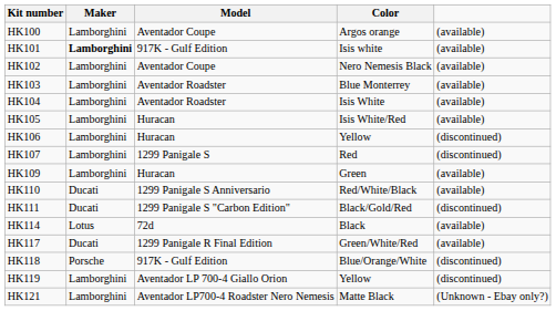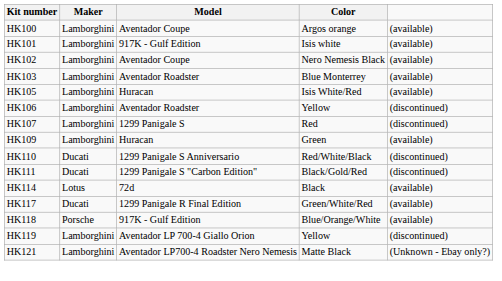 <table class="wikitable">
 <tr>
 <th>Kit number</th>
 <th>Maker</th>
 <th>Model</th>
 <th>Color</th>
 </tr>
 <tr>
 <td>HK100</td>
 <td>Lamborghini</td>
 <td>Aventador Coupe</td>
 <td>Argos orange</td>
 <td>(available)</td>
 </tr>
 <tr>
 <td>HK101</td>
-<td><strong>Lamborghini</strong></td>
+<td>Lamborghini</td>
 <td>917K - Gulf Edition</td>
 <td>Isis white</td>
 <td>(available)</td>
 </tr>
 <tr>
 <td>HK102</td>
 <td>Lamborghini</td>
 <td>Aventador Coupe</td>
 <td>Nero Nemesis Black</td>
 <td>(available)</td>
 </tr>
 <tr>
 <td>HK103</td>
 <td>Lamborghini</td>
 <td>Aventador Roadster</td>
 <td>Blue Monterrey</td>
 <td>(available)</td>
 </tr>
 <tr>
-<td>HK104</td>
-<td>Lamborghini</td>
-<td>Aventador Roadster</td>
-<td>Isis White</td>
-<td>(available)</td>
-</tr>
-<tr>
 <td>HK105</td>
 <td>Lamborghini</td>
 <td>Huracan</td>
 <td>Isis White/Red</td>
 <td>(available)</td>
 </tr>
 <tr>
 <td>HK106</td>
 <td>Lamborghini</td>
-<td>Huracan</td>
+<td>Aventador Roadster</td>
 <td>Yellow</td>
 <td>(discontinued)</td>
 </tr>
 <tr>
 <td>HK107</td>
 <td>Lamborghini</td>
 <td>1299 Panigale S</td>
 <td>Red</td>
 <td>(discontinued)</td>
 </tr>
 <tr>
 <td>HK109</td>
 <td>Lamborghini</td>
 <td>Huracan</td>
 <td>Green</td>
 <td>(available)</td>
 </tr>
 <tr>
 <td>HK110</td>
 <td>Ducati</td>
 <td>1299 Panigale S Anniversario</td>
 <td>Red/White/Black</td>
-<td>(available)</td>
+<td>(discontinued)</td>
 </tr>
 <tr>
 <td>HK111</td>
 <td>Ducati</td>
 <td>1299 Panigale S "Carbon Edition"</td>
 <td>Black/Gold/Red</td>
 <td>(discontinued)</td>
 </tr>
 <tr>
 <td>HK114</td>
 <td>Lotus</td>
 <td>72d</td>
 <td>Black</td>
 <td>(available)</td>
 </tr>
 <tr>
 <td>HK117</td>
 <td>Ducati</td>
 <td>1299 Panigale R Final Edition</td>
 <td>Green/White/Red</td>
 <td>(available)</td>
 </tr>
 <tr>
 <td>HK118</td>
 <td>Porsche</td>
 <td>917K - Gulf Edition</td>
 <td>Blue/Orange/White</td>
-<td>(discontinued)</td>
+<td>(available)</td>
 </tr>
 <tr>
 <td>HK119</td>
 <td>Lamborghini</td>
 <td>Aventador LP 700-4 Giallo Orion</td>
 <td>Yellow</td>
 <td>(discontinued)</td>
 </tr>
 <tr>
 <td>HK121</td>
 <td>Lamborghini</td>
 <td>Aventador LP700-4 Roadster Nero Nemesis</td>
 <td>Matte Black</td>
 <td>(Unknown - Ebay only?)</td>
 </tr>
 </table>
